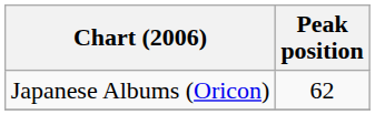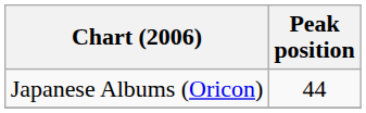 <table class="wikitable sortable">
 <tr>
 <th>Chart (2006)</th>
 <th>Peak<br>position</th>
 </tr>
 <tr>
 <td>Japanese Albums (<a href='#'>Oricon</a>)</td>
-<td align="center">62</td>
+<td align="center">44</td>
 </tr>
 <tr>
 </tr>
 <tr>
 </tr>
 </table>
